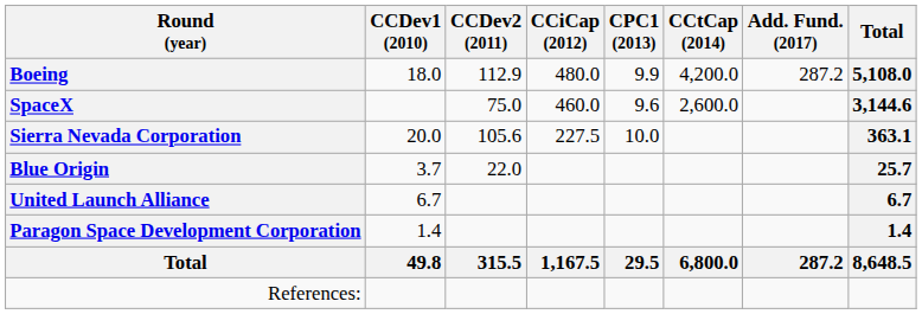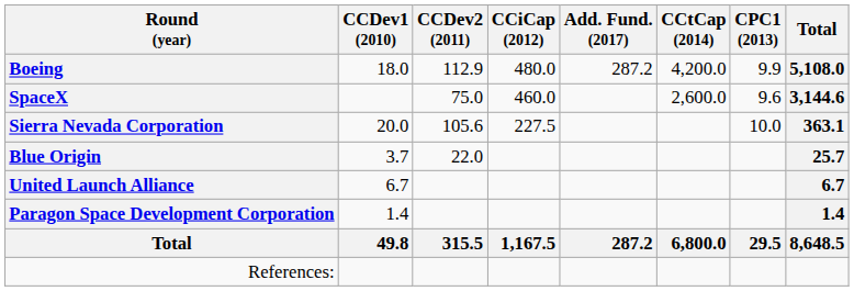 <table class="wikitable" style="text-align:right">
 <tr>
 <th>Round <br><small>(year)</small></th>
 <th>CCDev1 <br><small>(2010)</small></th>
 <th>CCDev2<br><small>(2011)</small></th>
 <th>CCiCap<br><small>(2012)</small></th>
+<th>Add. Fund. <br><small>(2017)</small></th>
+<th>CCtCap <br><small>(2014)</small></th>
 <th>CPC1 <br><small>(2013)</small></th>
-<th>CCtCap <br><small>(2014)</small></th>
-<th>Add. Fund. <br><small>(2017)</small></th>
 <th>Total</th>
 </tr>
 <tr>
 <th style="text-align:left"><a href='#'>Boeing</a></th>
 <td>18.0</td>
 <td>112.9</td>
 <td>480.0</td>
+<td>287.2</td>
+<td>4,200.0</td>
 <td>9.9</td>
-<td>4,200.0</td>
-<td>287.2</td>
 <th style="text-align:right">5,108.0</th>
 </tr>
 <tr>
 <th style="text-align:left"><a href='#'>SpaceX</a></th>
 <td></td>
 <td>75.0</td>
 <td>460.0</td>
+<td></td>
+<td>2,600.0</td>
 <td>9.6</td>
-<td>2,600.0</td>
-<td></td>
 <th style="text-align:right">3,144.6</th>
 </tr>
 <tr>
 <th style="text-align:left"><a href='#'>Sierra Nevada Corporation</a></th>
 <td>20.0</td>
 <td>105.6</td>
 <td>227.5</td>
-<td>10.0</td>
 <td></td>
 <td></td>
+<td>10.0</td>
 <th style="text-align:right">363.1</th>
 </tr>
 <tr>
 <th style="text-align:left"><a href='#'>Blue Origin</a></th>
 <td>3.7</td>
 <td>22.0</td>
 <td></td>
 <td></td>
 <td></td>
 <td></td>
 <th style="text-align:right">25.7</th>
 </tr>
 <tr>
 <th style="text-align:left"><a href='#'>United Launch Alliance</a></th>
 <td>6.7</td>
 <td></td>
 <td></td>
 <td></td>
 <td></td>
 <td></td>
 <th style="text-align:right">6.7</th>
 </tr>
 <tr>
 <th style="text-align:left"><a href='#'>Paragon Space Development Corporation</a></th>
 <td>1.4</td>
 <td></td>
 <td></td>
 <td></td>
 <td></td>
 <td></td>
 <th style="text-align:right">1.4</th>
 </tr>
 <tr>
 <th>Total</th>
 <th style="text-align:right">49.8</th>
 <th style="text-align:right">315.5</th>
 <th style="text-align:right">1,167.5</th>
+<th style="text-align:right">287.2</th>
+<th style="text-align:right">6,800.0</th>
 <th style="text-align:right">29.5</th>
-<th style="text-align:right">6,800.0</th>
-<th style="text-align:right">287.2</th>
 <th style="text-align:right">8,648.5</th>
 </tr>
 <tr>
 <td>References:</td>
 <td></td>
 <td></td>
 <td></td>
 <td></td>
 <td></td>
 <td></td>
 <td></td>
 </tr>
 </table>
